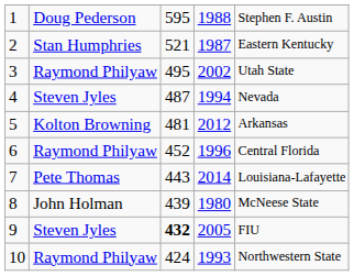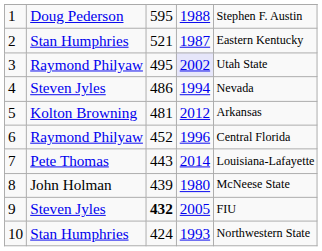 <table class="wikitable">
 <tr>
 </tr>
 <tr>
 <td>1</td>
 <td><a href='#'>Doug Pederson</a></td>
 <td><abbr>595</abbr></td>
 <td><a href='#'>1988</a></td>
 <td style="font-size:80%;">Stephen F. Austin</td>
 </tr>
 <tr>
 <td>2</td>
 <td><a href='#'>Stan Humphries</a></td>
 <td><abbr>521</abbr></td>
 <td><a href='#'>1987</a></td>
 <td style="font-size:80%;">Eastern Kentucky</td>
 </tr>
 <tr>
 <td>3</td>
 <td><a href='#'>Raymond Philyaw</a></td>
 <td><abbr>495</abbr></td>
-<td><a href='#'>2002</a></td>
+<td style="background: lavender;"><a href='#'>2002</a></td>
 <td style="font-size:80%;">Utah State</td>
 </tr>
 <tr>
 <td>4</td>
 <td><a href='#'>Steven Jyles</a></td>
-<td><abbr>487</abbr></td>
+<td><abbr>486</abbr></td>
 <td><a href='#'>1994</a></td>
 <td style="font-size:80%;">Nevada</td>
 </tr>
 <tr>
 <td>5</td>
 <td><a href='#'>Kolton Browning</a></td>
 <td><abbr>481</abbr></td>
 <td><a href='#'>2012</a></td>
 <td style="font-size:80%;">Arkansas</td>
 </tr>
 <tr>
 <td>6</td>
 <td><a href='#'>Raymond Philyaw</a></td>
 <td><abbr>452</abbr></td>
 <td><a href='#'>1996</a></td>
 <td style="font-size:80%;">Central Florida</td>
 </tr>
 <tr>
 <td>7</td>
 <td><a href='#'>Pete Thomas</a></td>
 <td><abbr>443</abbr></td>
 <td><a href='#'>2014</a></td>
 <td style="font-size:80%;">Louisiana-Lafayette</td>
 </tr>
 <tr>
 <td>8</td>
 <td>John Holman</td>
 <td><abbr>439</abbr></td>
 <td><a href='#'>1980</a></td>
 <td style="font-size:80%;">McNeese State</td>
 </tr>
 <tr>
 <td>9</td>
 <td><a href='#'>Steven Jyles</a></td>
 <td><strong><abbr>432</abbr></strong></td>
 <td><a href='#'>2005</a></td>
 <td style="font-size:80%;">FIU</td>
 </tr>
 <tr>
 <td>10</td>
-<td><a href='#'>Raymond Philyaw</a></td>
+<td><a href='#'>Stan Humphries</a></td>
 <td><abbr>424</abbr></td>
 <td><a href='#'>1993</a></td>
 <td style="font-size:80%;">Northwestern State</td>
 </tr>
 </table>
